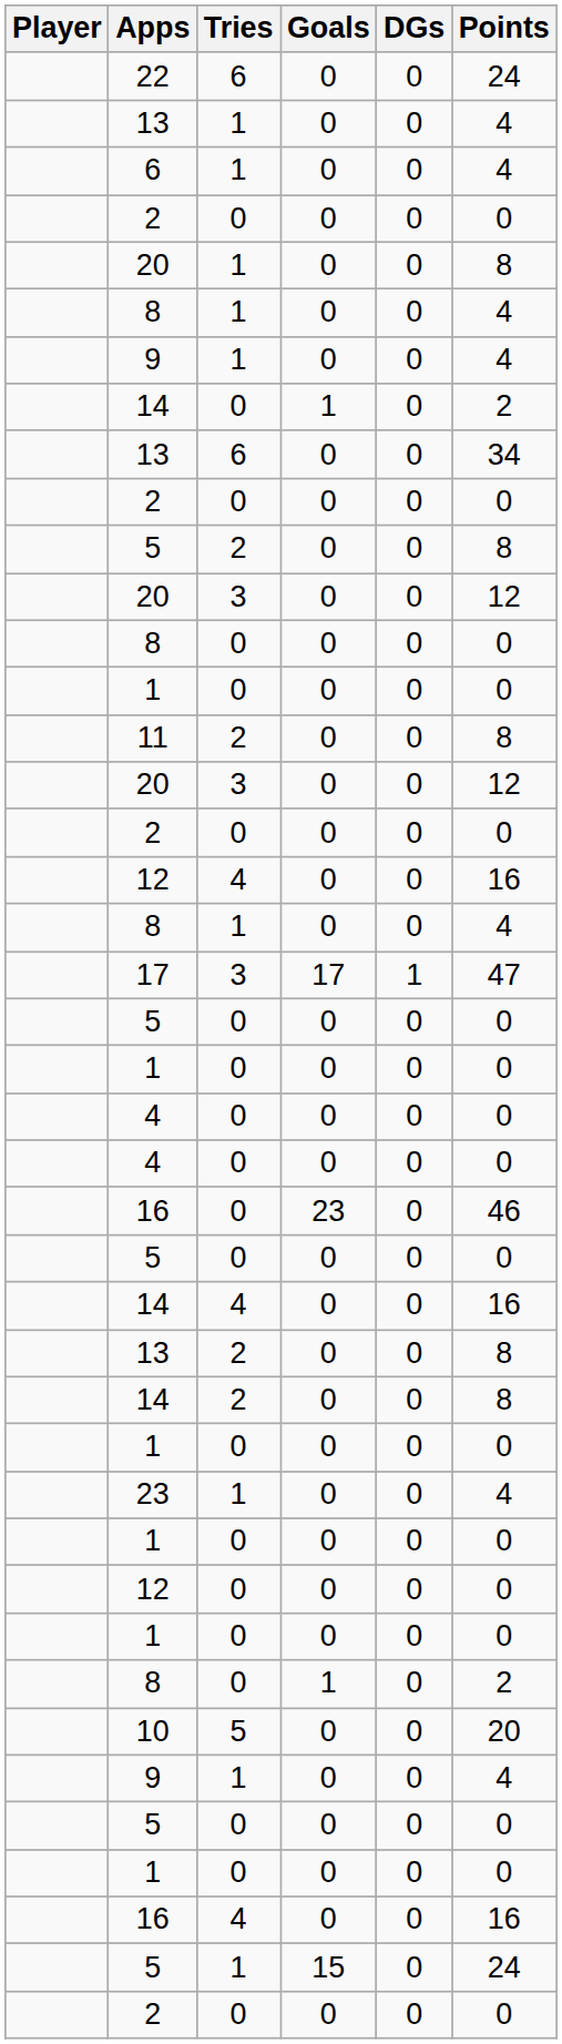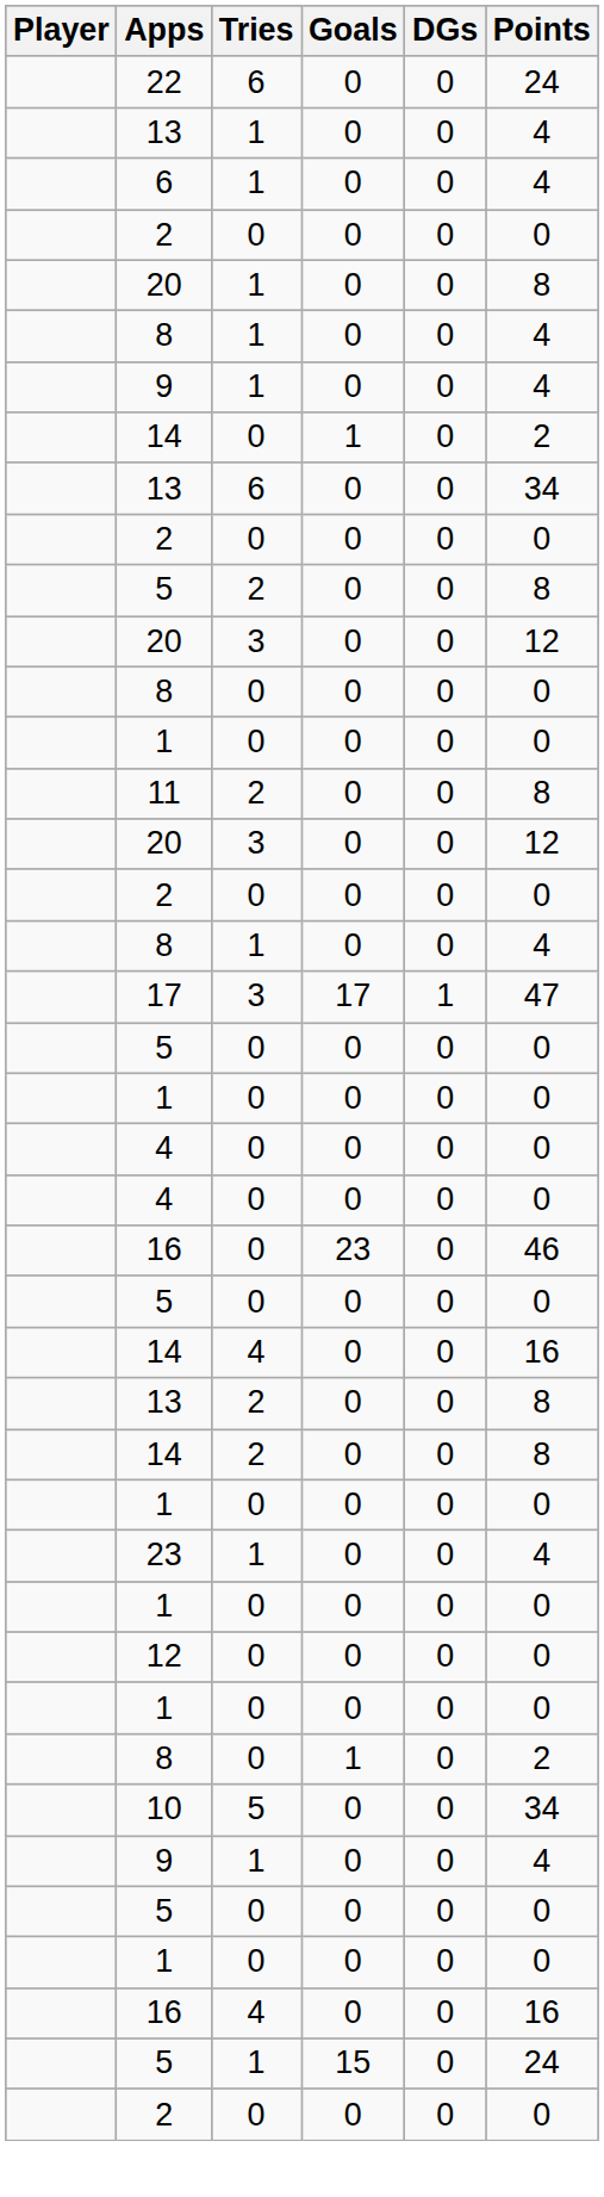 <table class="wikitable sortable" style="text-align:center">
 <tr>
 <th><strong>Player</strong></th>
 <th><strong>Apps</strong></th>
 <th><strong>Tries</strong></th>
 <th><strong>Goals</strong></th>
 <th><strong>DGs</strong></th>
 <th><strong>Points</strong></th>
 </tr>
 <tr>
 <td align=left></td>
 <td>22</td>
 <td>6</td>
 <td>0</td>
 <td>0</td>
 <td>24</td>
 </tr>
 <tr>
 <td align=left></td>
 <td>13</td>
 <td>1</td>
 <td>0</td>
 <td>0</td>
 <td>4</td>
 </tr>
 <tr>
 <td align=left></td>
 <td>6</td>
 <td>1</td>
 <td>0</td>
 <td>0</td>
 <td>4</td>
 </tr>
 <tr>
 <td align=left></td>
 <td>2</td>
 <td>0</td>
 <td>0</td>
 <td>0</td>
 <td>0</td>
 </tr>
 <tr>
 <td align=left></td>
 <td>20</td>
 <td>1</td>
 <td>0</td>
 <td>0</td>
 <td>8</td>
 </tr>
 <tr>
 <td align=left></td>
 <td>8</td>
 <td>1</td>
 <td>0</td>
 <td>0</td>
 <td>4</td>
 </tr>
 <tr>
 <td align=left></td>
 <td>9</td>
 <td>1</td>
 <td>0</td>
 <td>0</td>
 <td>4</td>
 </tr>
 <tr>
 <td align=left></td>
 <td>14</td>
 <td>0</td>
 <td>1</td>
 <td>0</td>
 <td>2</td>
 </tr>
 <tr>
 <td align=left></td>
 <td>13</td>
 <td>6</td>
 <td>0</td>
 <td>0</td>
 <td>34</td>
 </tr>
 <tr>
 <td align=left></td>
 <td>2</td>
 <td>0</td>
 <td>0</td>
 <td>0</td>
 <td>0</td>
 </tr>
 <tr>
 <td align=left></td>
 <td>5</td>
 <td>2</td>
 <td>0</td>
 <td>0</td>
 <td>8</td>
 </tr>
 <tr>
 <td align=left></td>
 <td>20</td>
 <td>3</td>
 <td>0</td>
 <td>0</td>
 <td>12</td>
 </tr>
 <tr>
 <td align=left></td>
 <td>8</td>
 <td>0</td>
 <td>0</td>
 <td>0</td>
 <td>0</td>
 </tr>
 <tr>
 <td align=left></td>
 <td>1</td>
 <td>0</td>
 <td>0</td>
 <td>0</td>
 <td>0</td>
 </tr>
 <tr>
 <td align=left></td>
 <td>11</td>
 <td>2</td>
 <td>0</td>
 <td>0</td>
 <td>8</td>
 </tr>
 <tr>
 <td align=left></td>
 <td>20</td>
 <td>3</td>
 <td>0</td>
 <td>0</td>
 <td>12</td>
 </tr>
 <tr>
 <td align=left></td>
 <td>2</td>
 <td>0</td>
 <td>0</td>
 <td>0</td>
 <td>0</td>
 </tr>
 <tr>
 <td align=left></td>
-<td>12</td>
-<td>4</td>
-<td>0</td>
-<td>0</td>
-<td>16</td>
-</tr>
-<tr>
-<td align=left></td>
 <td>8</td>
 <td>1</td>
 <td>0</td>
 <td>0</td>
 <td>4</td>
 </tr>
 <tr>
 <td align=left></td>
 <td>17</td>
 <td>3</td>
 <td>17</td>
 <td>1</td>
 <td>47</td>
 </tr>
 <tr>
 <td align=left></td>
 <td>5</td>
 <td>0</td>
 <td>0</td>
 <td>0</td>
 <td>0</td>
 </tr>
 <tr>
 <td align=left></td>
 <td>1</td>
 <td>0</td>
 <td>0</td>
 <td>0</td>
 <td>0</td>
 </tr>
 <tr>
 <td align=left></td>
 <td>4</td>
 <td>0</td>
 <td>0</td>
 <td>0</td>
 <td>0</td>
 </tr>
 <tr>
 <td align=left></td>
 <td>4</td>
 <td>0</td>
 <td>0</td>
 <td>0</td>
 <td>0</td>
 </tr>
 <tr>
 <td align=left></td>
 <td>16</td>
 <td>0</td>
 <td>23</td>
 <td>0</td>
 <td>46</td>
 </tr>
 <tr>
 <td align=left></td>
 <td>5</td>
 <td>0</td>
 <td>0</td>
 <td>0</td>
 <td>0</td>
 </tr>
 <tr>
 <td align=left></td>
 <td>14</td>
 <td>4</td>
 <td>0</td>
 <td>0</td>
 <td>16</td>
 </tr>
 <tr>
 <td align=left></td>
 <td>13</td>
 <td>2</td>
 <td>0</td>
 <td>0</td>
 <td>8</td>
 </tr>
 <tr>
 <td align=left></td>
 <td>14</td>
 <td>2</td>
 <td>0</td>
 <td>0</td>
 <td>8</td>
 </tr>
 <tr>
 <td align=left></td>
 <td>1</td>
 <td>0</td>
 <td>0</td>
 <td>0</td>
 <td>0</td>
 </tr>
 <tr>
 <td align=left></td>
 <td>23</td>
 <td>1</td>
 <td>0</td>
 <td>0</td>
 <td>4</td>
 </tr>
 <tr>
 <td align=left></td>
 <td>1</td>
 <td>0</td>
 <td>0</td>
 <td>0</td>
 <td>0</td>
 </tr>
 <tr>
 <td align=left></td>
 <td>12</td>
 <td>0</td>
 <td>0</td>
 <td>0</td>
 <td>0</td>
 </tr>
 <tr>
 <td align=left></td>
 <td>1</td>
 <td>0</td>
 <td>0</td>
 <td>0</td>
 <td>0</td>
 </tr>
 <tr>
 <td align=left></td>
 <td>8</td>
 <td>0</td>
 <td>1</td>
 <td>0</td>
 <td>2</td>
 </tr>
 <tr>
 <td align=left></td>
 <td>10</td>
 <td>5</td>
 <td>0</td>
 <td>0</td>
-<td>20</td>
+<td>34</td>
 </tr>
 <tr>
 <td align=left></td>
 <td>9</td>
 <td>1</td>
 <td>0</td>
 <td>0</td>
 <td>4</td>
 </tr>
 <tr>
 <td align=left></td>
 <td>5</td>
 <td>0</td>
 <td>0</td>
 <td>0</td>
 <td>0</td>
 </tr>
 <tr>
 <td align=left></td>
 <td>1</td>
 <td>0</td>
 <td>0</td>
 <td>0</td>
 <td>0</td>
 </tr>
 <tr>
 <td align=left></td>
 <td>16</td>
 <td>4</td>
 <td>0</td>
 <td>0</td>
 <td>16</td>
 </tr>
 <tr>
 <td align=left></td>
 <td>5</td>
 <td>1</td>
 <td>15</td>
 <td>0</td>
 <td>24</td>
 </tr>
 <tr>
 <td align=left></td>
 <td>2</td>
 <td>0</td>
 <td>0</td>
 <td>0</td>
 <td>0</td>
 </tr>
 </table>
